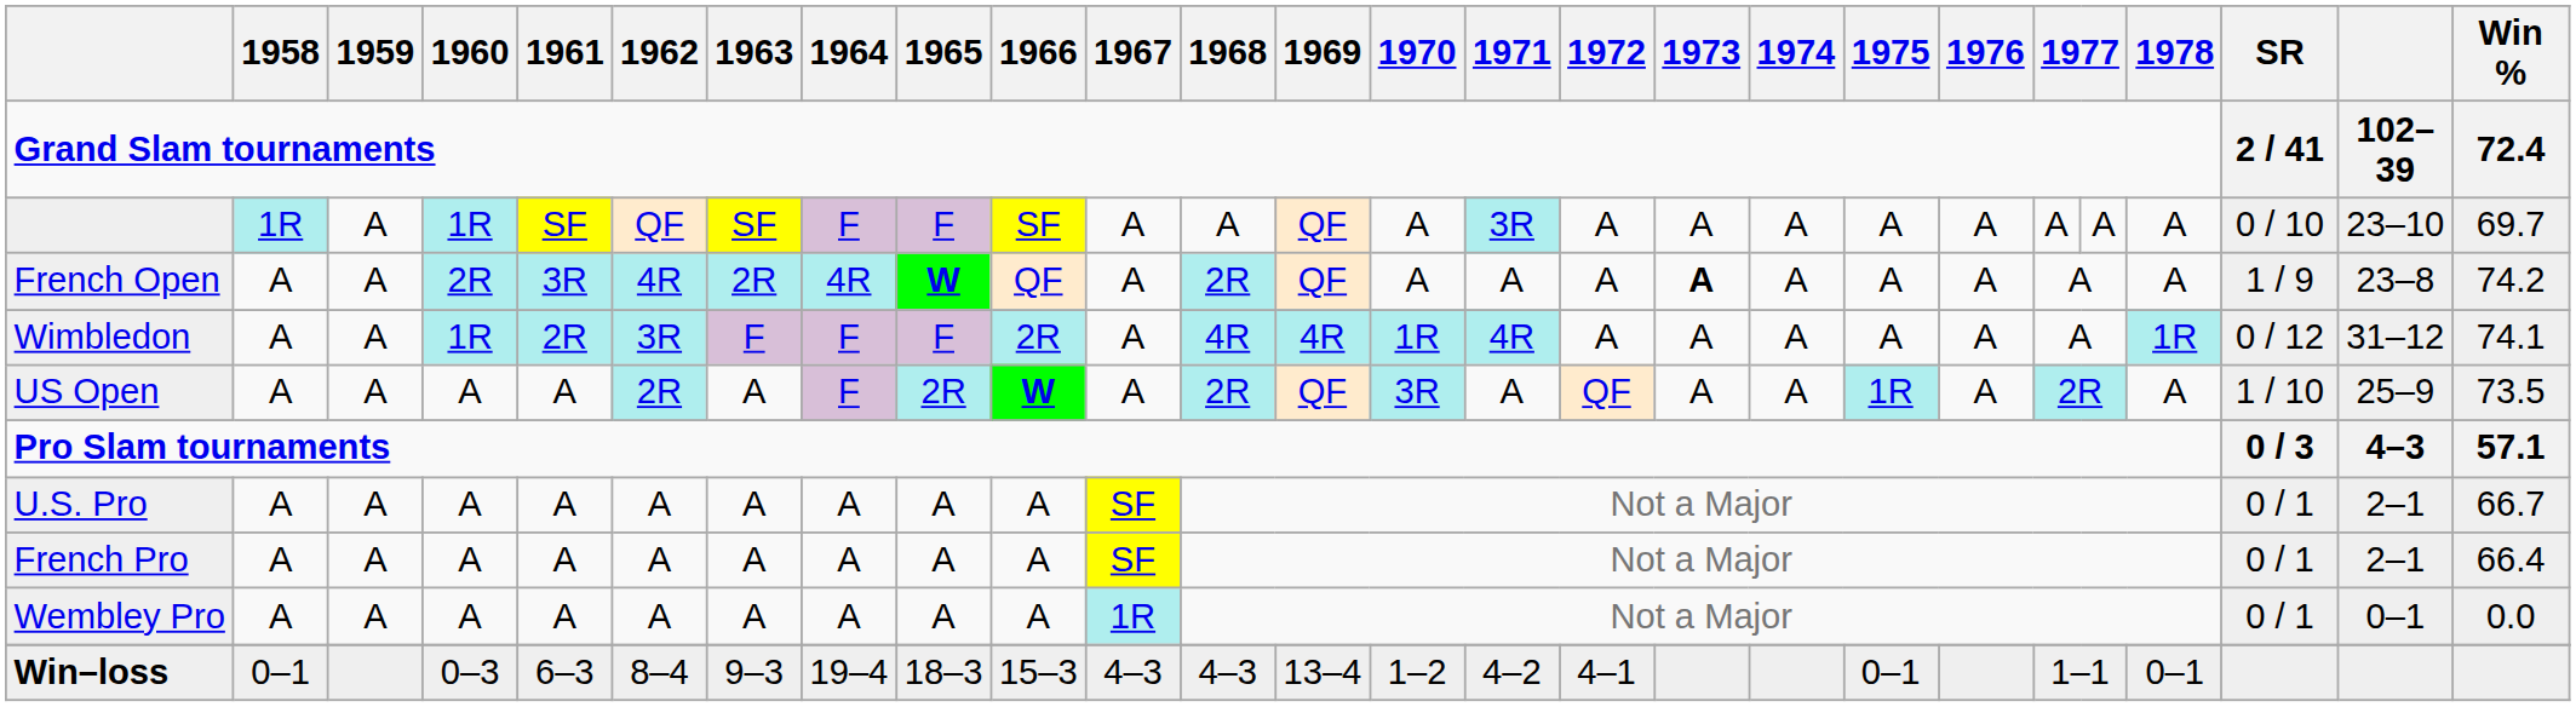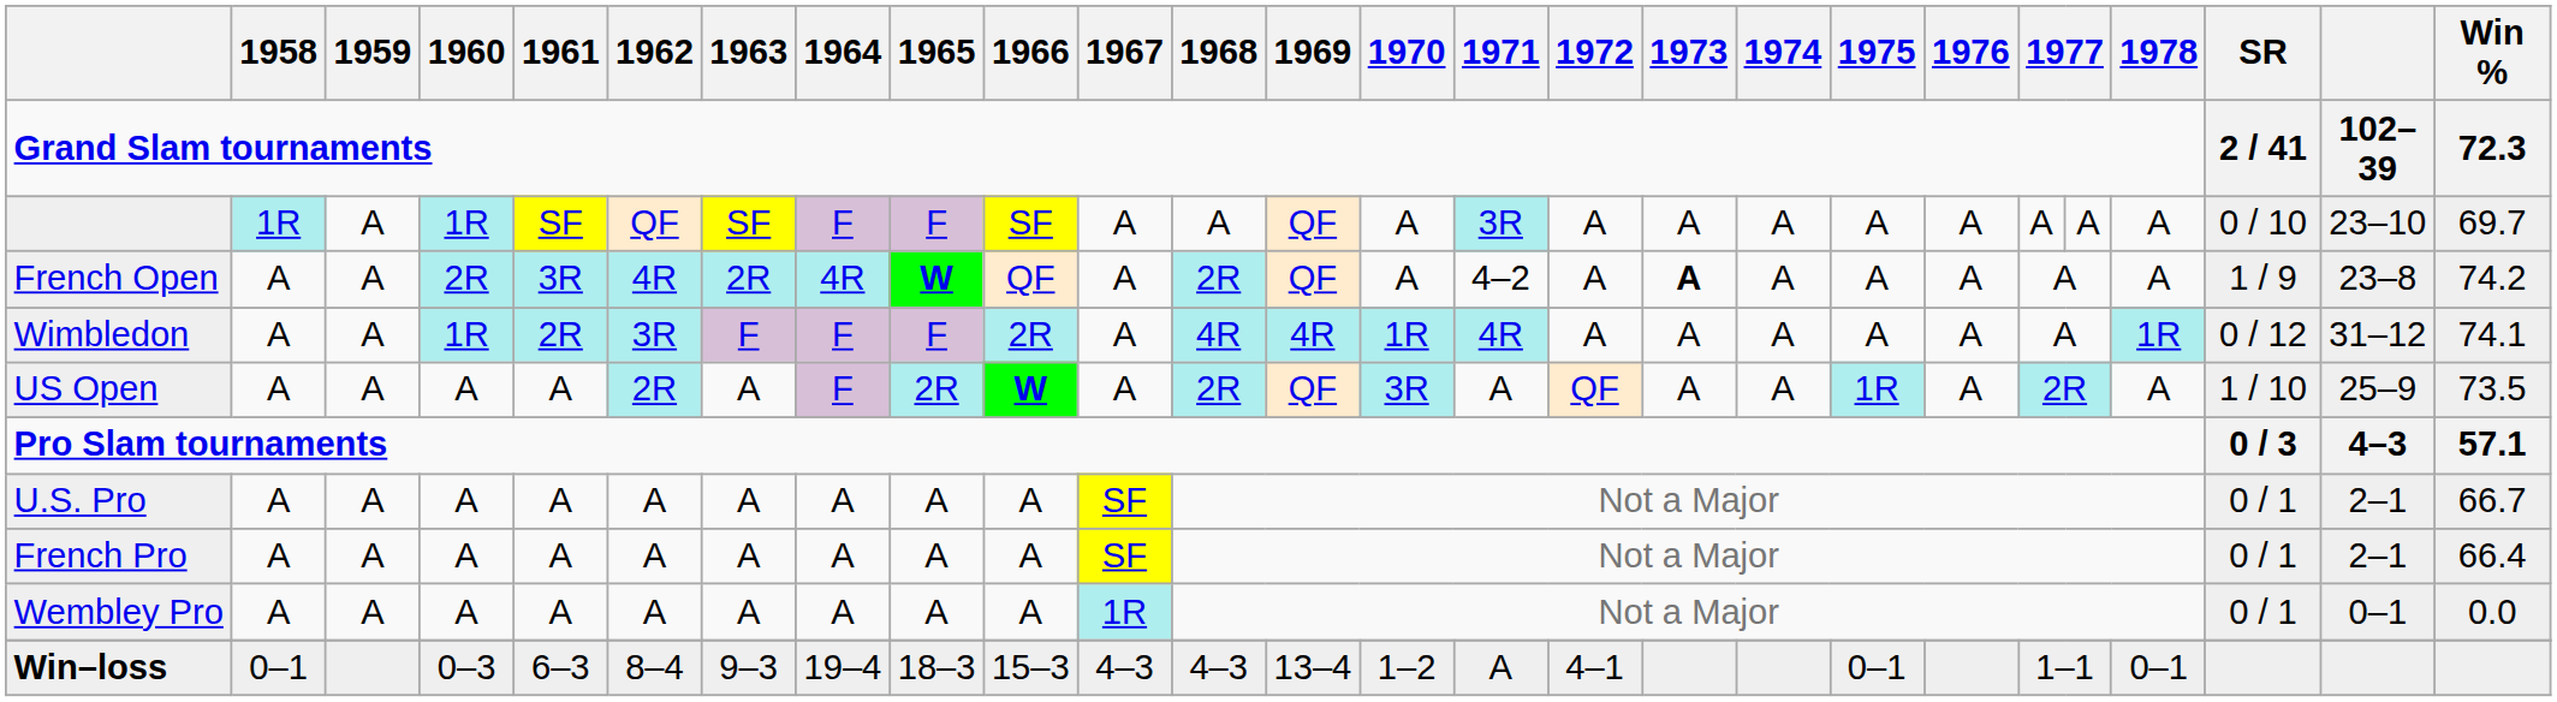 <table class=wikitable style=text-align:center>
 <tr>
 <th></th>
 <th>1958</th>
 <th>1959</th>
 <th>1960</th>
 <th>1961</th>
 <th>1962</th>
 <th>1963</th>
 <th>1964</th>
 <th>1965</th>
 <th>1966</th>
 <th>1967</th>
 <th>1968</th>
 <th>1969</th>
 <th><a href='#'>1970</a></th>
 <th><a href='#'>1971</a></th>
 <th><a href='#'>1972</a></th>
 <th><a href='#'>1973</a></th>
 <th><a href='#'>1974</a></th>
 <th><a href='#'>1975</a></th>
 <th><a href='#'>1976</a></th>
 <th colspan=2><a href='#'>1977</a></th>
 <th><a href='#'>1978</a></th>
 <th style="width:45px;">SR</th>
 <th style="width:45px;"></th>
 <th style="width:45px;">Win %</th>
 </tr>
 <tr>
 <td colspan=23 style="text-align:left;"><strong><a href='#'>Grand Slam tournaments</a></strong></td>
 <th>2 / 41</th>
 <th>102–39</th>
-<th>72.4</th>
+<th>72.3</th>
 </tr>
 <tr>
 <td align=left bgcolor=efefef></td>
 <td bgcolor=afeeee><a href='#'>1R</a></td>
 <td>A</td>
 <td bgcolor=afeeee><a href='#'>1R</a></td>
 <td bgcolor=yellow><a href='#'>SF</a></td>
 <td bgcolor=ffebcd><a href='#'>QF</a></td>
 <td bgcolor=yellow><a href='#'>SF</a></td>
 <td bgcolor=thistle><a href='#'>F</a></td>
 <td bgcolor=thistle><a href='#'>F</a></td>
 <td bgcolor=yellow><a href='#'>SF</a></td>
 <td>A</td>
 <td>A</td>
 <td bgcolor=ffebcd><a href='#'>QF</a></td>
 <td>A</td>
 <td bgcolor=afeeee><a href='#'>3R</a></td>
 <td>A</td>
 <td>A</td>
 <td>A</td>
 <td>A</td>
 <td>A</td>
 <td>A</td>
 <td>A</td>
 <td>A</td>
 <td bgcolor=efefef>0 / 10</td>
 <td bgcolor=efefef>23–10</td>
 <td bgcolor=efefef>69.7</td>
 </tr>
 <tr>
 <td align=left bgcolor=efefef><a href='#'>French Open</a></td>
 <td>A</td>
 <td>A</td>
 <td bgcolor=afeeee><a href='#'>2R</a></td>
 <td bgcolor=afeeee><a href='#'>3R</a></td>
 <td bgcolor=afeeee><a href='#'>4R</a></td>
 <td bgcolor=afeeee><a href='#'>2R</a></td>
 <td bgcolor=afeeee><a href='#'>4R</a></td>
 <td bgcolor=lime><a href='#'><strong>W</strong></a></td>
 <td bgcolor=ffebcd><a href='#'>QF</a></td>
 <td>A</td>
 <td bgcolor=afeeee><a href='#'>2R</a></td>
 <td bgcolor=ffebcd><a href='#'>QF</a></td>
 <td>A</td>
-<td>A</td>
+<td>4–2</td>
 <td>A</td>
 <td><strong>A</strong></td>
 <td>A</td>
 <td>A</td>
 <td>A</td>
 <td colspan=2>A</td>
 <td>A</td>
 <td bgcolor=efefef>1 / 9</td>
 <td bgcolor=efefef>23–8</td>
 <td bgcolor=efefef>74.2</td>
 </tr>
 <tr>
 <td align=left bgcolor=efefef><a href='#'>Wimbledon</a></td>
 <td>A</td>
 <td>A</td>
 <td bgcolor=afeeee><a href='#'>1R</a></td>
 <td bgcolor=afeeee><a href='#'>2R</a></td>
 <td bgcolor=afeeee><a href='#'>3R</a></td>
 <td bgcolor=thistle><a href='#'>F</a></td>
 <td bgcolor=thistle><a href='#'>F</a></td>
 <td bgcolor=thistle><a href='#'>F</a></td>
 <td bgcolor=afeeee><a href='#'>2R</a></td>
 <td>A</td>
 <td bgcolor=afeeee><a href='#'>4R</a></td>
 <td bgcolor=afeeee><a href='#'>4R</a></td>
 <td bgcolor=afeeee><a href='#'>1R</a></td>
 <td bgcolor=afeeee><a href='#'>4R</a></td>
 <td>A</td>
 <td>A</td>
 <td>A</td>
 <td>A</td>
 <td>A</td>
 <td colspan=2>A</td>
 <td bgcolor=afeeee><a href='#'>1R</a></td>
 <td bgcolor=efefef>0 / 12</td>
 <td bgcolor=efefef>31–12</td>
 <td bgcolor=efefef>74.1</td>
 </tr>
 <tr>
 <td align=left bgcolor=efefef><a href='#'>US Open</a></td>
 <td>A</td>
 <td>A</td>
 <td>A</td>
 <td>A</td>
 <td bgcolor=afeeee><a href='#'>2R</a></td>
 <td>A</td>
 <td bgcolor=thistle><a href='#'>F</a></td>
 <td bgcolor=afeeee><a href='#'>2R</a></td>
 <td bgcolor=lime><a href='#'><strong>W</strong></a></td>
 <td>A</td>
 <td bgcolor=afeeee><a href='#'>2R</a></td>
 <td bgcolor=ffebcd><a href='#'>QF</a></td>
 <td bgcolor=afeeee><a href='#'>3R</a></td>
 <td>A</td>
 <td bgcolor=ffebcd><a href='#'>QF</a></td>
 <td>A</td>
 <td>A</td>
 <td bgcolor=afeeee><a href='#'>1R</a></td>
 <td>A</td>
 <td bgcolor=afeeee colspan=2><a href='#'>2R</a></td>
 <td>A</td>
 <td bgcolor=efefef>1 / 10</td>
 <td bgcolor=efefef>25–9</td>
 <td bgcolor=efefef>73.5</td>
 </tr>
 <tr>
 <td style="text-align:left;" colspan=23><strong><a href='#'>Pro Slam tournaments</a></strong></td>
 <th>0 / 3</th>
 <th>4–3</th>
 <th>57.1</th>
 </tr>
 <tr>
 <td style="text-align:left;" bgcolor=efefef><a href='#'>U.S. Pro</a></td>
 <td>A</td>
 <td>A</td>
 <td>A</td>
 <td>A</td>
 <td>A</td>
 <td>A</td>
 <td>A</td>
 <td>A</td>
 <td>A</td>
 <td bgcolor=yellow><a href='#'>SF</a></td>
 <td colspan=12 style=color:#767676>Not a Major</td>
 <td bgcolor=efefef>0 / 1</td>
 <td bgcolor=efefef>2–1</td>
 <td bgcolor=efefef>66.7</td>
 </tr>
 <tr>
 <td style="text-align:left;" bgcolor=efefef><a href='#'>French Pro</a></td>
 <td>A</td>
 <td>A</td>
 <td>A</td>
 <td>A</td>
 <td>A</td>
 <td>A</td>
 <td>A</td>
 <td>A</td>
 <td>A</td>
 <td bgcolor=yellow><a href='#'>SF</a></td>
 <td colspan=12 style=color:#767676>Not a Major</td>
 <td bgcolor=efefef>0 / 1</td>
 <td bgcolor=efefef>2–1</td>
 <td bgcolor=efefef>66.4</td>
 </tr>
 <tr>
 <td style="text-align:left;" bgcolor=efefef><a href='#'>Wembley Pro</a></td>
 <td>A</td>
 <td>A</td>
 <td>A</td>
 <td>A</td>
 <td>A</td>
 <td>A</td>
 <td>A</td>
 <td>A</td>
 <td>A</td>
 <td bgcolor=afeeee><a href='#'>1R</a></td>
 <td colspan=12 style=color:#767676>Not a Major</td>
 <td bgcolor=efefef>0 / 1</td>
 <td bgcolor=efefef>0–1</td>
 <td bgcolor=efefef>0.0</td>
 </tr>
 <tr>
 </tr>
 <tr style="background:#efefef;">
 <td style=text-align:left><strong>Win–loss</strong></td>
 <td>0–1</td>
 <td></td>
 <td>0–3</td>
 <td>6–3</td>
 <td>8–4</td>
 <td>9–3</td>
 <td>19–4</td>
 <td>18–3</td>
 <td>15–3</td>
 <td>4–3</td>
 <td>4–3</td>
 <td>13–4</td>
 <td>1–2</td>
-<td>4–2</td>
+<td>A</td>
 <td>4–1</td>
 <td></td>
 <td></td>
 <td>0–1</td>
 <td></td>
 <td colspan=2>1–1</td>
 <td>0–1</td>
 <td bgcolor=efefef></td>
 <td bgcolor=efefef></td>
 <td bgcolor=efefef></td>
 </tr>
 </table>
